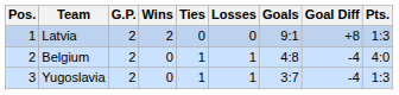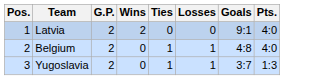 <table class="wikitable">
 <tr>
 <th>Pos.</th>
 <th>Team</th>
 <th>G.P.</th>
 <th>Wins</th>
 <th>Ties</th>
 <th>Losses</th>
 <th>Goals</th>
-<th>Goal Diff</th>
 <th>Pts.</th>
 </tr>
 <tr bgcolor="#BCD2EE" align="right">
 <td>1</td>
 <td align="left"> Latvia</td>
 <td>2</td>
 <td>2</td>
 <td>0</td>
 <td>0</td>
 <td>9:1</td>
-<td>+8</td>
-<td>1:3</td>
+<td>4:0</td>
 </tr>
 <tr bgcolor="#CAE1FF" align="right">
 <td>2</td>
 <td align="left"> Belgium</td>
 <td>2</td>
 <td>0</td>
 <td>1</td>
 <td>1</td>
 <td>4:8</td>
-<td>-4</td>
 <td>4:0</td>
 </tr>
 <tr bgcolor="#CAE1FF" align="right">
 <td>3</td>
 <td align="left"> Yugoslavia</td>
 <td>2</td>
 <td>0</td>
 <td>1</td>
 <td>1</td>
 <td>3:7</td>
-<td>-4</td>
 <td>1:3</td>
 </tr>
 </table>
